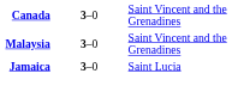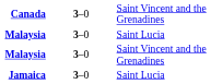 <table>
 <tr>
 <th width=200></th>
 <th width=100></th>
 <th width=200></th>
 </tr>
 <tr>
 <td align=right><strong><a href='#'>Canada</a> </strong></td>
 <td align=center><strong>3</strong>–0</td>
 <td> <a href='#'>Saint Vincent and the Grenadines</a></td>
 </tr>
 <tr>
 <td align=right><strong><a href='#'>Malaysia</a> </strong></td>
 <td align=center><strong>3</strong>–0</td>
+<td> <a href='#'>Saint Lucia</a></td>
+</tr>
+<tr>
+<td align=right><strong><a href='#'>Malaysia</a> </strong></td>
+<td align=center><strong>3</strong>–0</td>
 <td> <a href='#'>Saint Vincent and the Grenadines</a></td>
 </tr>
 <tr>
 <td align=right><strong><a href='#'>Jamaica</a> </strong></td>
 <td align=center><strong>3</strong>–0</td>
 <td> <a href='#'>Saint Lucia</a></td>
 </tr>
 </table>
